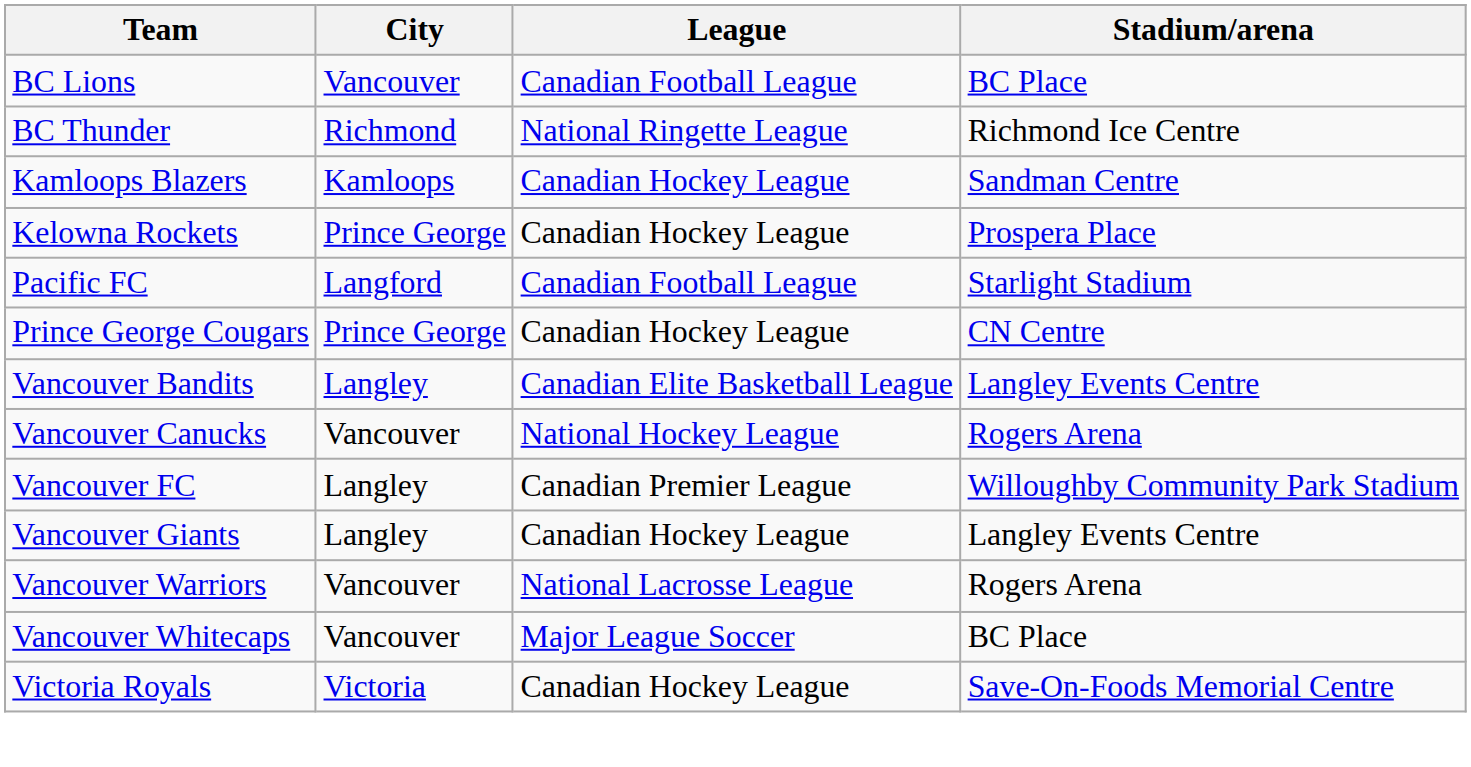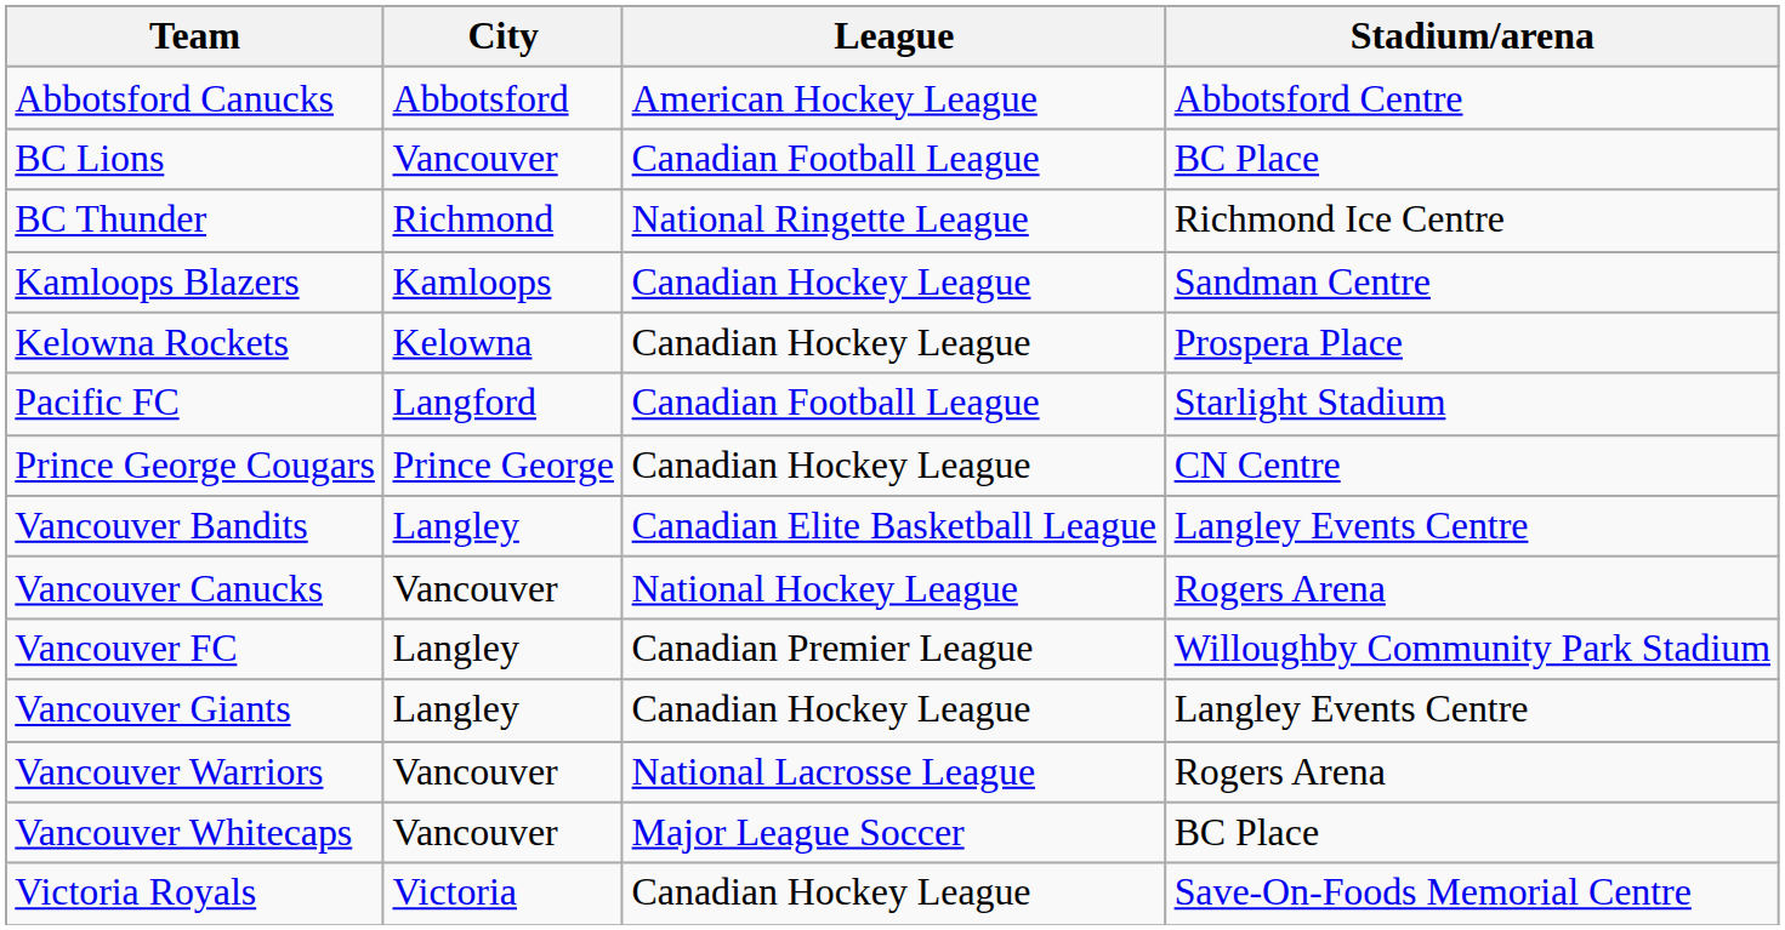 <table class="wikitable sortable">
 <tr>
 <th>Team</th>
 <th>City</th>
 <th>League</th>
 <th>Stadium/arena</th>
+</tr>
+<tr>
+<td><a href='#'>Abbotsford Canucks</a></td>
+<td><a href='#'>Abbotsford</a></td>
+<td><a href='#'>American Hockey League</a></td>
+<td><a href='#'>Abbotsford Centre</a></td>
 </tr>
 <tr>
 <td><a href='#'>BC Lions</a></td>
 <td><a href='#'>Vancouver</a></td>
 <td><a href='#'>Canadian Football League</a></td>
 <td><a href='#'>BC Place</a></td>
 </tr>
 <tr>
 <td><a href='#'>BC Thunder</a></td>
 <td><a href='#'>Richmond</a></td>
 <td><a href='#'>National Ringette League</a></td>
 <td>Richmond Ice Centre</td>
 </tr>
 <tr>
 <td><a href='#'>Kamloops Blazers</a></td>
 <td><a href='#'>Kamloops</a></td>
 <td><a href='#'>Canadian Hockey League</a></td>
 <td><a href='#'>Sandman Centre</a></td>
 </tr>
 <tr>
 <td><a href='#'>Kelowna Rockets</a></td>
-<td><a href='#'>Prince George</a></td>
+<td><a href='#'>Kelowna</a></td>
 <td>Canadian Hockey League</td>
 <td><a href='#'>Prospera Place</a></td>
 </tr>
 <tr>
 <td><a href='#'>Pacific FC</a></td>
 <td><a href='#'>Langford</a></td>
 <td><a href='#'>Canadian Football League</a></td>
 <td><a href='#'>Starlight Stadium</a></td>
 </tr>
 <tr>
 <td><a href='#'>Prince George Cougars</a></td>
 <td><a href='#'>Prince George</a></td>
 <td>Canadian Hockey League</td>
 <td><a href='#'>CN Centre</a></td>
 </tr>
 <tr>
 <td><a href='#'>Vancouver Bandits</a></td>
 <td><a href='#'>Langley</a></td>
 <td><a href='#'>Canadian Elite Basketball League</a></td>
 <td><a href='#'>Langley Events Centre</a></td>
 </tr>
 <tr>
 <td><a href='#'>Vancouver Canucks</a></td>
 <td>Vancouver</td>
 <td><a href='#'>National Hockey League</a></td>
 <td><a href='#'>Rogers Arena</a></td>
 </tr>
 <tr>
 <td><a href='#'>Vancouver FC</a></td>
 <td>Langley</td>
 <td>Canadian Premier League</td>
 <td><a href='#'>Willoughby Community Park Stadium</a></td>
 </tr>
 <tr>
 <td><a href='#'>Vancouver Giants</a></td>
 <td>Langley</td>
 <td>Canadian Hockey League</td>
 <td>Langley Events Centre</td>
 </tr>
 <tr>
 <td><a href='#'>Vancouver Warriors</a></td>
 <td>Vancouver</td>
 <td><a href='#'>National Lacrosse League</a></td>
 <td>Rogers Arena</td>
 </tr>
 <tr>
 <td><a href='#'>Vancouver Whitecaps</a></td>
 <td>Vancouver</td>
 <td><a href='#'>Major League Soccer</a></td>
 <td>BC Place</td>
 </tr>
 <tr>
 <td><a href='#'>Victoria Royals</a></td>
 <td><a href='#'>Victoria</a></td>
 <td>Canadian Hockey League</td>
 <td><a href='#'>Save-On-Foods Memorial Centre</a></td>
 </tr>
 </table>
